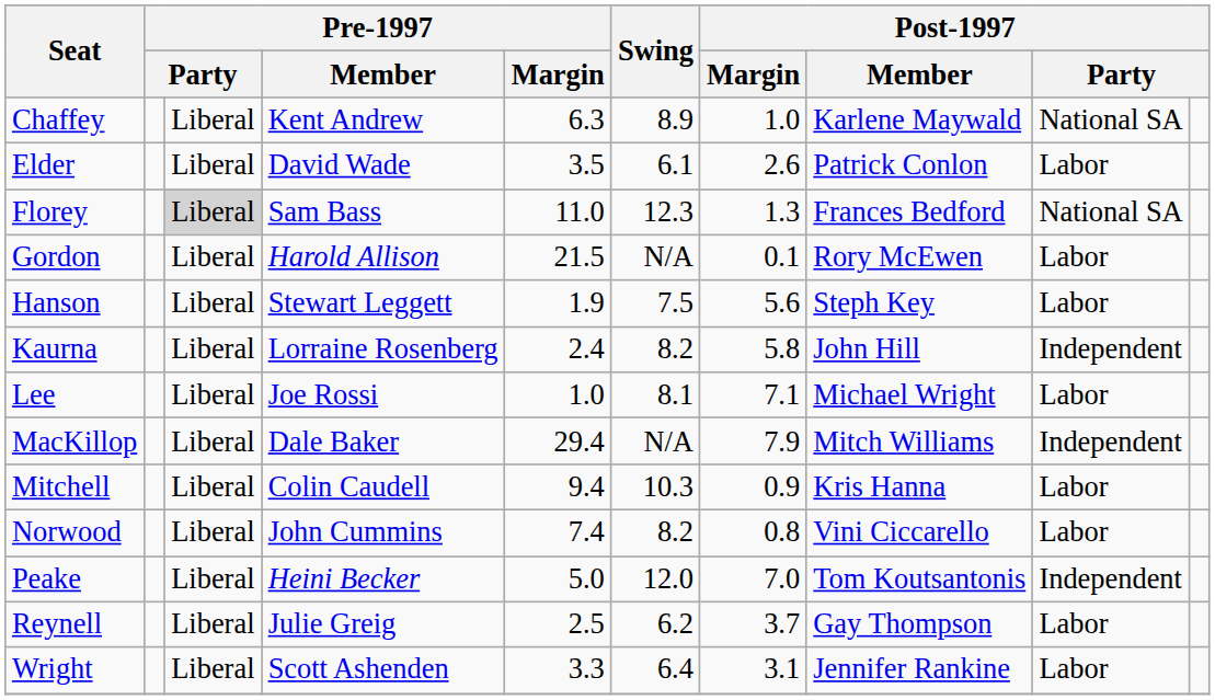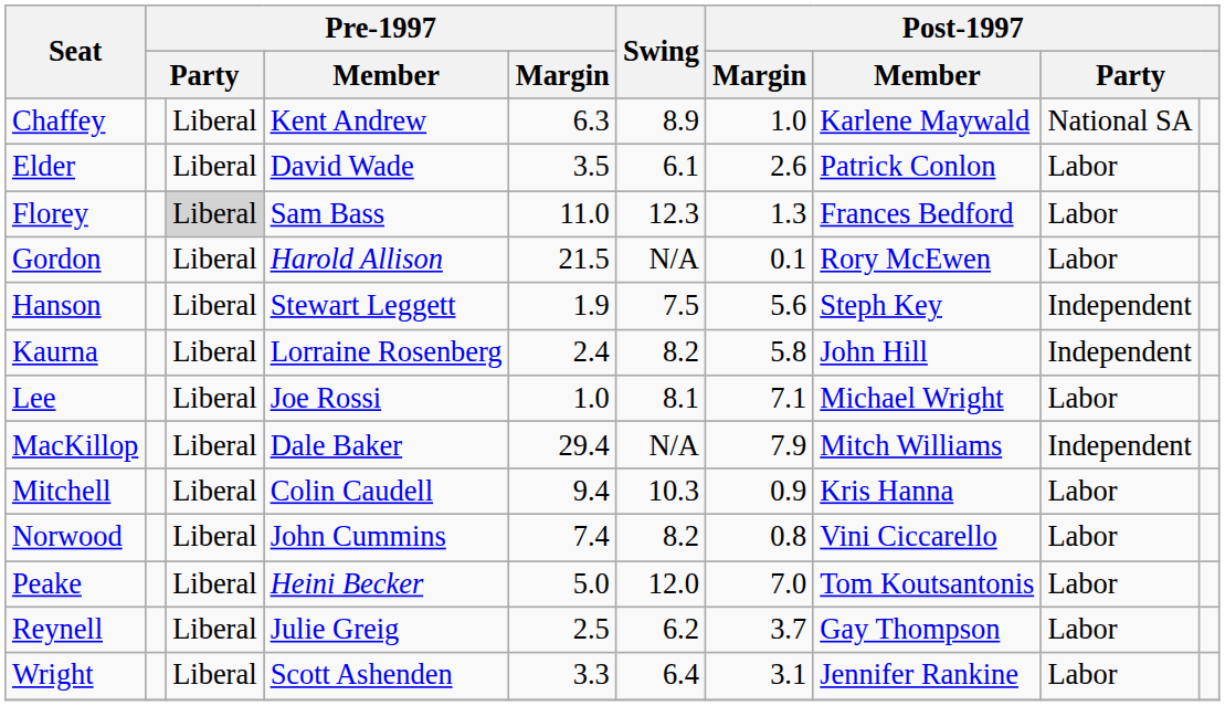 <table class="wikitable">
 <tr>
 <th rowspan="2">Seat</th>
 <th colspan="4">Pre-1997</th>
 <th rowspan="2">Swing</th>
 <th colspan="4">Post-1997</th>
 </tr>
 <tr>
 <th colspan="2">Party</th>
 <th>Member</th>
 <th>Margin</th>
 <th>Margin</th>
 <th>Member</th>
 <th colspan="2">Party</th>
 </tr>
 <tr>
 <td><a href='#'>Chaffey</a></td>
 <td> </td>
 <td>Liberal</td>
 <td><a href='#'>Kent Andrew</a></td>
 <td style="text-align:right;">6.3</td>
 <td style="text-align:right;">8.9</td>
 <td style="text-align:right;">1.0</td>
 <td><a href='#'>Karlene Maywald</a></td>
 <td>National SA</td>
 <td> </td>
 </tr>
 <tr>
 <td><a href='#'>Elder</a></td>
 <td> </td>
 <td>Liberal</td>
 <td><a href='#'>David Wade</a></td>
 <td style="text-align:right;">3.5</td>
 <td style="text-align:right;">6.1</td>
 <td style="text-align:right;">2.6</td>
 <td><a href='#'>Patrick Conlon</a></td>
 <td>Labor</td>
 <td> </td>
 </tr>
 <tr>
 <td><a href='#'>Florey</a></td>
 <td> </td>
 <td style="background: lightgrey;">Liberal</td>
 <td><a href='#'>Sam Bass</a></td>
 <td style="text-align:right;">11.0</td>
 <td style="text-align:right;">12.3</td>
 <td style="text-align:right;">1.3</td>
 <td><a href='#'>Frances Bedford</a></td>
-<td>National SA</td>
+<td>Labor</td>
 <td> </td>
 </tr>
 <tr>
 <td><a href='#'>Gordon</a></td>
 <td> </td>
 <td>Liberal</td>
 <td><em><a href='#'>Harold Allison</a></em></td>
 <td style="text-align:right;">21.5</td>
 <td style="text-align:right;">N/A</td>
 <td style="text-align:right;">0.1</td>
 <td><a href='#'>Rory McEwen</a></td>
 <td>Labor</td>
 <td> </td>
 </tr>
 <tr>
 <td><a href='#'>Hanson</a></td>
 <td> </td>
 <td>Liberal</td>
 <td><a href='#'>Stewart Leggett</a></td>
 <td style="text-align:right;">1.9</td>
 <td style="text-align:right;">7.5</td>
 <td style="text-align:right;">5.6</td>
 <td><a href='#'>Steph Key</a></td>
-<td>Labor</td>
+<td>Independent</td>
 <td> </td>
 </tr>
 <tr>
 <td><a href='#'>Kaurna</a></td>
 <td> </td>
 <td>Liberal</td>
 <td><a href='#'>Lorraine Rosenberg</a></td>
 <td style="text-align:right;">2.4</td>
 <td style="text-align:right;">8.2</td>
 <td style="text-align:right;">5.8</td>
 <td><a href='#'>John Hill</a></td>
 <td>Independent</td>
 <td> </td>
 </tr>
 <tr>
 <td><a href='#'>Lee</a></td>
 <td> </td>
 <td>Liberal</td>
 <td><a href='#'>Joe Rossi</a></td>
 <td style="text-align:right;">1.0</td>
 <td style="text-align:right;">8.1</td>
 <td style="text-align:right;">7.1</td>
 <td><a href='#'>Michael Wright</a></td>
 <td>Labor</td>
 <td> </td>
 </tr>
 <tr>
 <td><a href='#'>MacKillop</a></td>
 <td> </td>
 <td>Liberal</td>
 <td><a href='#'>Dale Baker</a></td>
 <td style="text-align:right;">29.4</td>
 <td style="text-align:right;">N/A</td>
 <td style="text-align:right;">7.9</td>
 <td><a href='#'>Mitch Williams</a></td>
 <td>Independent</td>
 <td> </td>
 </tr>
 <tr>
 <td><a href='#'>Mitchell</a></td>
 <td> </td>
 <td>Liberal</td>
 <td><a href='#'>Colin Caudell</a></td>
 <td style="text-align:right;">9.4</td>
 <td style="text-align:right;">10.3</td>
 <td style="text-align:right;">0.9</td>
 <td><a href='#'>Kris Hanna</a></td>
 <td>Labor</td>
 <td> </td>
 </tr>
 <tr>
 <td><a href='#'>Norwood</a></td>
 <td> </td>
 <td>Liberal</td>
 <td><a href='#'>John Cummins</a></td>
 <td style="text-align:right;">7.4</td>
 <td style="text-align:right;">8.2</td>
 <td style="text-align:right;">0.8</td>
 <td><a href='#'>Vini Ciccarello</a></td>
 <td>Labor</td>
 <td> </td>
 </tr>
 <tr>
 <td><a href='#'>Peake</a></td>
 <td> </td>
 <td>Liberal</td>
 <td><em><a href='#'>Heini Becker</a></em></td>
 <td style="text-align:right;">5.0</td>
 <td style="text-align:right;">12.0</td>
 <td style="text-align:right;">7.0</td>
 <td><a href='#'>Tom Koutsantonis</a></td>
-<td>Independent</td>
+<td>Labor</td>
 <td> </td>
 </tr>
 <tr>
 <td><a href='#'>Reynell</a></td>
 <td> </td>
 <td>Liberal</td>
 <td><a href='#'>Julie Greig</a></td>
 <td style="text-align:right;">2.5</td>
 <td style="text-align:right;">6.2</td>
 <td style="text-align:right;">3.7</td>
 <td><a href='#'>Gay Thompson</a></td>
 <td>Labor</td>
 <td> </td>
 </tr>
 <tr>
 <td><a href='#'>Wright</a></td>
 <td> </td>
 <td>Liberal</td>
 <td><a href='#'>Scott Ashenden</a></td>
 <td style="text-align:right;">3.3</td>
 <td style="text-align:right;">6.4</td>
 <td style="text-align:right;">3.1</td>
 <td><a href='#'>Jennifer Rankine</a></td>
 <td>Labor</td>
 <td> </td>
 </tr>
 <tr>
 </tr>
 </table>
